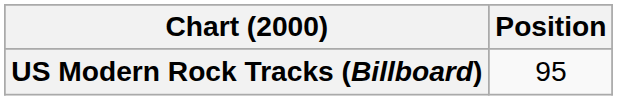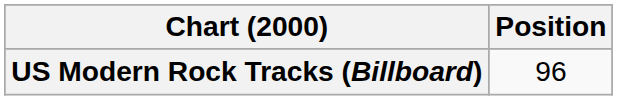 <table class="wikitable plainrowheaders" style="text-align:center">
 <tr>
 <th>Chart (2000)</th>
 <th>Position</th>
 </tr>
 <tr>
 <th scope="row">US Modern Rock Tracks (<em>Billboard</em>)</th>
-<td>95</td>
+<td>96</td>
 </tr>
 </table>
